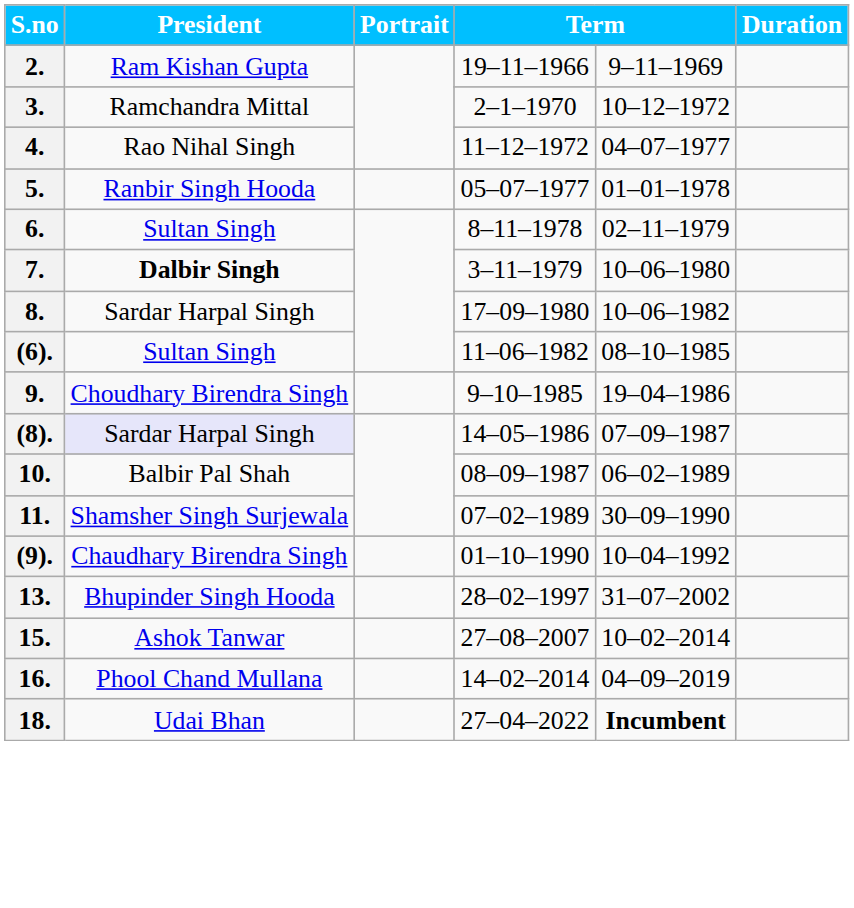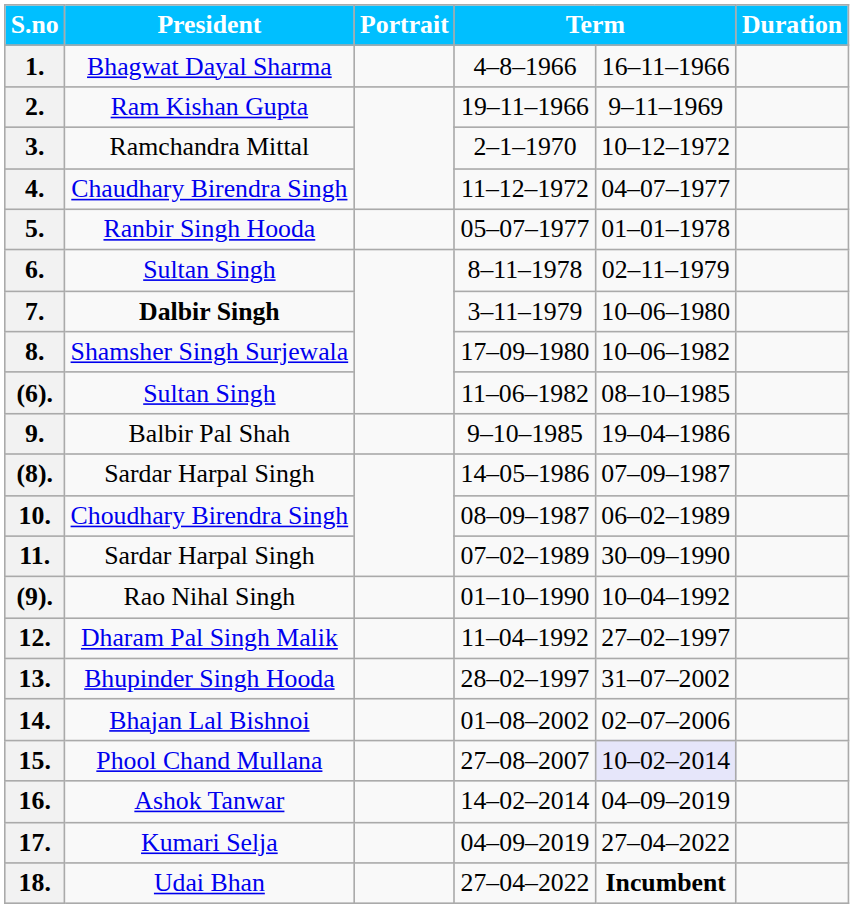 <table class="wikitable sortable" style="text-align:center;">
 <tr>
 <th Style="background-color:#00BFFF; color:white">S.no</th>
 <th Style="background-color:#00BFFF; color:white">President</th>
 <th Style="background-color:#00BFFF; color:white">Portrait</th>
 <th Style="background-color:#00BFFF; color:white" colspan=2>Term</th>
 <th Style="background-color:#00BFFF; color:white">Duration</th>
+</tr>
+<tr>
+<th>1.</th>
+<td><a href='#'>Bhagwat Dayal Sharma</a></td>
+<td></td>
+<td>4–8–1966</td>
+<td>16–11–1966</td>
+<td><strong></strong></td>
 </tr>
 <tr>
 <th>2.</th>
 <td><a href='#'>Ram Kishan Gupta</a></td>
 <td rowspan="3"></td>
 <td>19–11–1966</td>
 <td>9–11–1969</td>
 <td><strong></strong></td>
 </tr>
 <tr>
 <th>3.</th>
 <td>Ramchandra Mittal</td>
 <td>2–1–1970</td>
 <td>10–12–1972</td>
 <td><strong></strong></td>
 </tr>
 <tr>
 <th>4.</th>
-<td>Rao Nihal Singh</td>
+<td><a href='#'>Chaudhary Birendra Singh</a></td>
 <td>11–12–1972</td>
 <td>04–07–1977</td>
 <td><strong></strong></td>
 </tr>
 <tr>
 <th>5.</th>
 <td><a href='#'>Ranbir Singh Hooda</a></td>
 <td></td>
 <td>05–07–1977</td>
 <td>01–01–1978</td>
 <td><strong></strong></td>
 </tr>
 <tr>
 <th>6.</th>
 <td><a href='#'>Sultan Singh</a></td>
 <td rowspan="4"></td>
 <td>8–11–1978</td>
 <td>02–11–1979</td>
 <td><strong></strong></td>
 </tr>
 <tr>
 <th>7.</th>
 <td><strong>Dalbir Singh</strong></td>
 <td>3–11–1979</td>
 <td>10–06–1980</td>
 <td><strong></strong></td>
 </tr>
 <tr>
 <th>8.</th>
-<td>Sardar Harpal Singh</td>
+<td><a href='#'>Shamsher Singh Surjewala</a></td>
 <td>17–09–1980</td>
 <td>10–06–1982</td>
 <td><strong></strong></td>
 </tr>
 <tr>
 <th>(6).</th>
 <td><a href='#'>Sultan Singh</a></td>
 <td>11–06–1982</td>
 <td>08–10–1985</td>
 <td><strong></strong></td>
 </tr>
 <tr>
 <th>9.</th>
-<td><a href='#'>Choudhary Birendra Singh</a></td>
+<td>Balbir Pal Shah</td>
 <td></td>
 <td>9–10–1985</td>
 <td>19–04–1986</td>
 <td><strong></strong></td>
 </tr>
 <tr>
 <th>(8).</th>
-<td style="background: lavender;">Sardar Harpal Singh</td>
+<td>Sardar Harpal Singh</td>
 <td rowspan="3"></td>
 <td>14–05–1986</td>
 <td>07–09–1987</td>
 <td><strong></strong></td>
 </tr>
 <tr>
 <th>10.</th>
-<td>Balbir Pal Shah</td>
+<td><a href='#'>Choudhary Birendra Singh</a></td>
 <td>08–09–1987</td>
 <td>06–02–1989</td>
 <td><strong></strong></td>
 </tr>
 <tr>
 <th>11.</th>
-<td><a href='#'>Shamsher Singh Surjewala</a></td>
+<td>Sardar Harpal Singh</td>
 <td>07–02–1989</td>
 <td>30–09–1990</td>
 <td><strong></strong></td>
 </tr>
 <tr>
 <th>(9).</th>
-<td><a href='#'>Chaudhary Birendra Singh</a></td>
+<td>Rao Nihal Singh</td>
 <td></td>
 <td>01–10–1990</td>
 <td>10–04–1992</td>
+<td><strong></strong></td>
+</tr>
+<tr>
+<th>12.</th>
+<td><a href='#'>Dharam Pal Singh Malik</a></td>
+<td></td>
+<td>11–04–1992</td>
+<td>27–02–1997</td>
 <td><strong></strong></td>
 </tr>
 <tr>
 <th>13.</th>
 <td><a href='#'>Bhupinder Singh Hooda</a></td>
 <td></td>
 <td>28–02–1997</td>
 <td>31–07–2002</td>
 <td><strong></strong></td>
 </tr>
 <tr>
+<th>14.</th>
+<td><a href='#'>Bhajan Lal Bishnoi</a></td>
+<td></td>
+<td>01–08–2002</td>
+<td>02–07–2006</td>
+<td><strong></strong></td>
+</tr>
+<tr>
 <th>15.</th>
-<td><a href='#'>Ashok Tanwar</a></td>
+<td><a href='#'>Phool Chand Mullana</a></td>
 <td></td>
 <td>27–08–2007</td>
-<td>10–02–2014</td>
+<td style="background: lavender;">10–02–2014</td>
 <td><strong></strong></td>
 </tr>
 <tr>
 <th>16.</th>
-<td><a href='#'>Phool Chand Mullana</a></td>
+<td><a href='#'>Ashok Tanwar</a></td>
 <td></td>
 <td>14–02–2014</td>
 <td>04–09–2019</td>
+<td><strong></strong></td>
+</tr>
+<tr>
+<th>17.</th>
+<td><a href='#'>Kumari Selja</a></td>
+<td></td>
+<td>04–09–2019</td>
+<td>27–04–2022</td>
 <td><strong></strong></td>
 </tr>
 <tr>
 <th>18.</th>
 <td><a href='#'>Udai Bhan</a></td>
 <td></td>
 <td>27–04–2022</td>
 <td><strong>Incumbent</strong></td>
 <td><strong></strong></td>
 </tr>
 </table>
